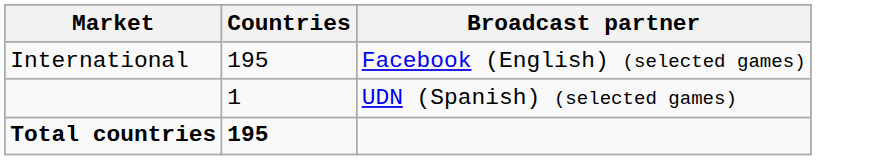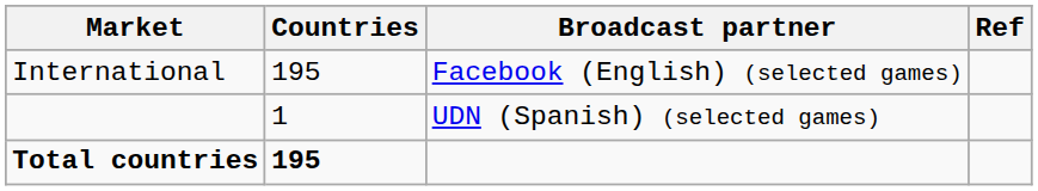 <table class="wikitable">
 <tr>
 <th>Market</th>
 <th>Countries</th>
 <th>Broadcast partner</th>
+<th>Ref</th>
 </tr>
 <tr>
 <td>International</td>
 <td>195</td>
 <td><a href='#'>Facebook</a> (English) <small>(selected games)</small></td>
+<td></td>
 </tr>
 <tr>
 <td></td>
 <td>1</td>
 <td><a href='#'>UDN</a> (Spanish) <small>(selected games)</small></td>
+<td></td>
 </tr>
 <tr>
 <td><strong>Total countries</strong></td>
 <td><strong>195</strong></td>
 <td></td>
+<td></td>
 </tr>
 </table>
